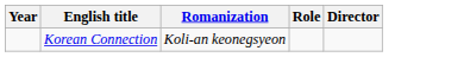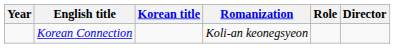 <table class="wikitable">
 <tr>
 <th>Year</th>
 <th>English title</th>
+<th><a href='#'>Korean title</a></th>
 <th><a href='#'>Romanization</a></th>
 <th>Role</th>
 <th>Director</th>
 </tr>
 <tr>
 <td></td>
 <td><em><a href='#'>Korean Connection</a></em></td>
+<td></td>
 <td><em>Koli-an keonegsyeon</em></td>
 <td></td>
 <td></td>
 </tr>
 </table>
